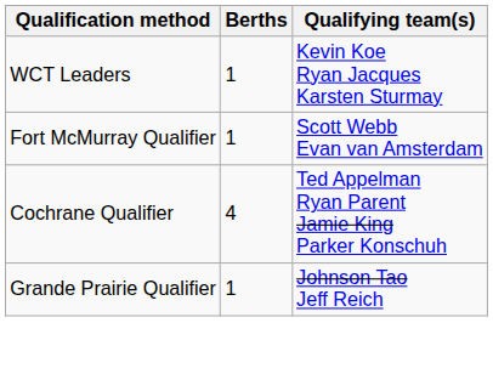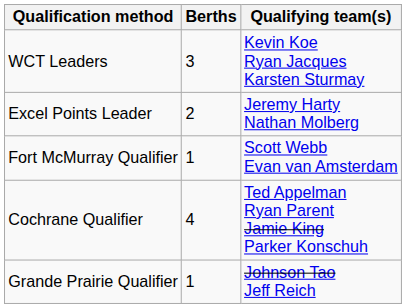 <table class="wikitable">
 <tr>
 <th scope="col">Qualification method</th>
 <th scope="col">Berths</th>
 <th scope="col">Qualifying team(s)</th>
 </tr>
 <tr>
 <td>WCT Leaders</td>
-<td>1</td>
+<td>3</td>
 <td><a href='#'>Kevin Koe</a> <br> <a href='#'>Ryan Jacques</a> <br> <a href='#'>Karsten Sturmay</a></td>
+</tr>
+<tr>
+<td>Excel Points Leader</td>
+<td>2</td>
+<td><a href='#'>Jeremy Harty</a> <br> <a href='#'>Nathan Molberg</a></td>
 </tr>
 <tr>
 <td>Fort McMurray Qualifier</td>
 <td>1</td>
 <td><a href='#'>Scott Webb</a> <br> <a href='#'>Evan van Amsterdam</a></td>
 </tr>
 <tr>
 <td>Cochrane Qualifier</td>
 <td>4</td>
 <td><a href='#'>Ted Appelman</a> <br> <a href='#'>Ryan Parent</a> <br> <s><a href='#'>Jamie King</a></s> <br> <a href='#'>Parker Konschuh</a></td>
 </tr>
 <tr>
 <td>Grande Prairie Qualifier</td>
 <td>1</td>
 <td><s><a href='#'>Johnson Tao</a></s> <br> <a href='#'>Jeff Reich</a></td>
 </tr>
 </table>
